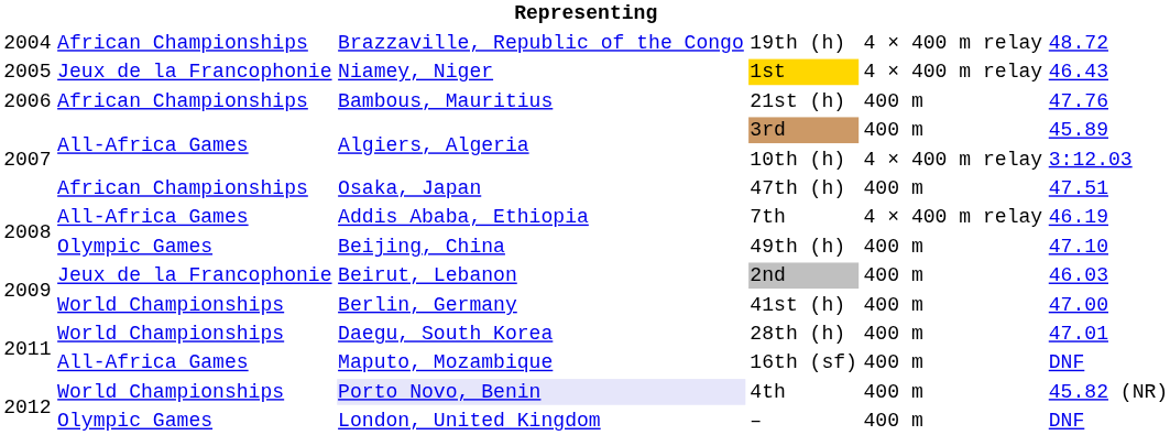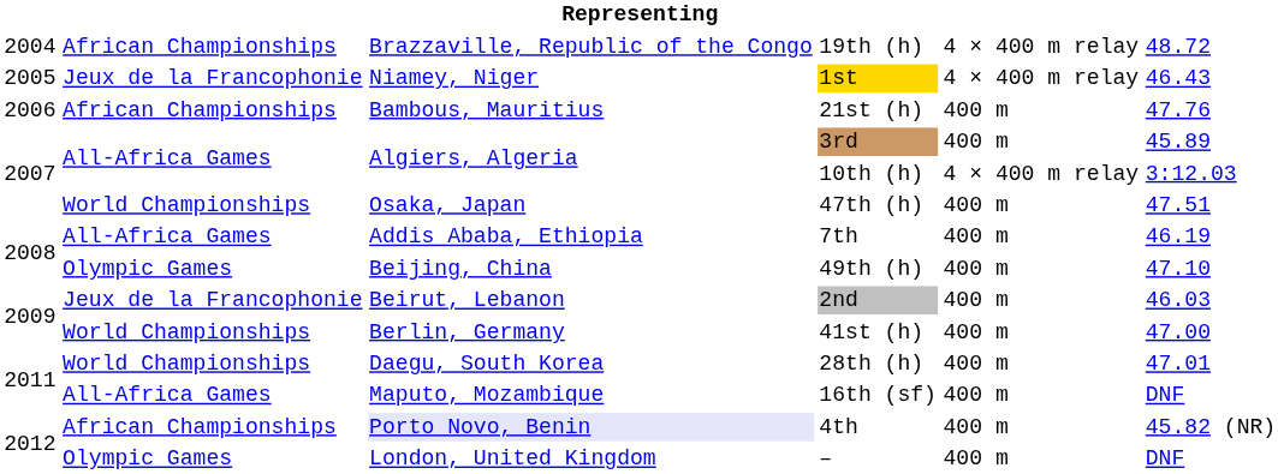 <table>
 <tr>
 <th colspan="6">Representing </th>
 </tr>
 <tr>
 <td>2004</td>
 <td><a href='#'>African Championships</a></td>
 <td><a href='#'>Brazzaville, Republic of the Congo</a></td>
 <td>19th (h)</td>
 <td>4 × 400 m relay</td>
 <td><a href='#'>48.72</a></td>
 </tr>
 <tr>
 <td>2005</td>
 <td><a href='#'>Jeux de la Francophonie</a></td>
 <td><a href='#'>Niamey, Niger</a></td>
 <td bgcolor=gold>1st</td>
 <td>4 × 400 m relay</td>
 <td><a href='#'>46.43</a></td>
 </tr>
 <tr>
 <td>2006</td>
 <td><a href='#'>African Championships</a></td>
 <td><a href='#'>Bambous, Mauritius</a></td>
 <td>21st (h)</td>
 <td>400 m</td>
 <td><a href='#'>47.76</a></td>
 </tr>
 <tr>
 <td rowspan=3>2007</td>
 <td rowspan=2><a href='#'>All-Africa Games</a></td>
 <td rowspan=2><a href='#'>Algiers, Algeria</a></td>
 <td bgcolor=cc9966>3rd</td>
 <td>400 m</td>
 <td><a href='#'>45.89</a></td>
 </tr>
 <tr>
 <td>10th (h)</td>
 <td>4 × 400 m relay</td>
 <td><a href='#'>3:12.03</a></td>
 </tr>
 <tr>
-<td><a href='#'>African Championships</a></td>
+<td><a href='#'>World Championships</a></td>
 <td><a href='#'>Osaka, Japan</a></td>
 <td>47th (h)</td>
 <td>400 m</td>
 <td><a href='#'>47.51</a></td>
 </tr>
 <tr>
 <td rowspan=2>2008</td>
 <td><a href='#'>All-Africa Games</a></td>
 <td><a href='#'>Addis Ababa, Ethiopia</a></td>
 <td>7th</td>
-<td>4 × 400 m relay</td>
+<td>400 m</td>
 <td><a href='#'>46.19</a></td>
 </tr>
 <tr>
 <td><a href='#'>Olympic Games</a></td>
 <td><a href='#'>Beijing, China</a></td>
 <td>49th (h)</td>
 <td>400 m</td>
 <td><a href='#'>47.10</a></td>
 </tr>
 <tr>
 <td rowspan=2>2009</td>
 <td><a href='#'>Jeux de la Francophonie</a></td>
 <td><a href='#'>Beirut, Lebanon</a></td>
 <td bgcolor=silver>2nd</td>
 <td>400 m</td>
 <td><a href='#'>46.03</a></td>
 </tr>
 <tr>
 <td><a href='#'>World Championships</a></td>
 <td><a href='#'>Berlin, Germany</a></td>
 <td>41st (h)</td>
 <td>400 m</td>
 <td><a href='#'>47.00</a></td>
 </tr>
 <tr>
 <td rowspan=2>2011</td>
 <td><a href='#'>World Championships</a></td>
 <td><a href='#'>Daegu, South Korea</a></td>
 <td>28th (h)</td>
 <td>400 m</td>
 <td><a href='#'>47.01</a></td>
 </tr>
 <tr>
 <td><a href='#'>All-Africa Games</a></td>
 <td><a href='#'>Maputo, Mozambique</a></td>
 <td>16th (sf)</td>
 <td>400 m</td>
 <td><a href='#'>DNF</a></td>
 </tr>
 <tr>
 <td rowspan=2>2012</td>
-<td><a href='#'>World Championships</a></td>
+<td><a href='#'>African Championships</a></td>
 <td style="background: lavender;"><a href='#'>Porto Novo, Benin</a></td>
 <td>4th</td>
 <td>400 m</td>
 <td><a href='#'>45.82</a> (NR)</td>
 </tr>
 <tr>
 <td><a href='#'>Olympic Games</a></td>
 <td><a href='#'>London, United Kingdom</a></td>
 <td>–</td>
 <td>400 m</td>
 <td><a href='#'>DNF</a></td>
 </tr>
 </table>
